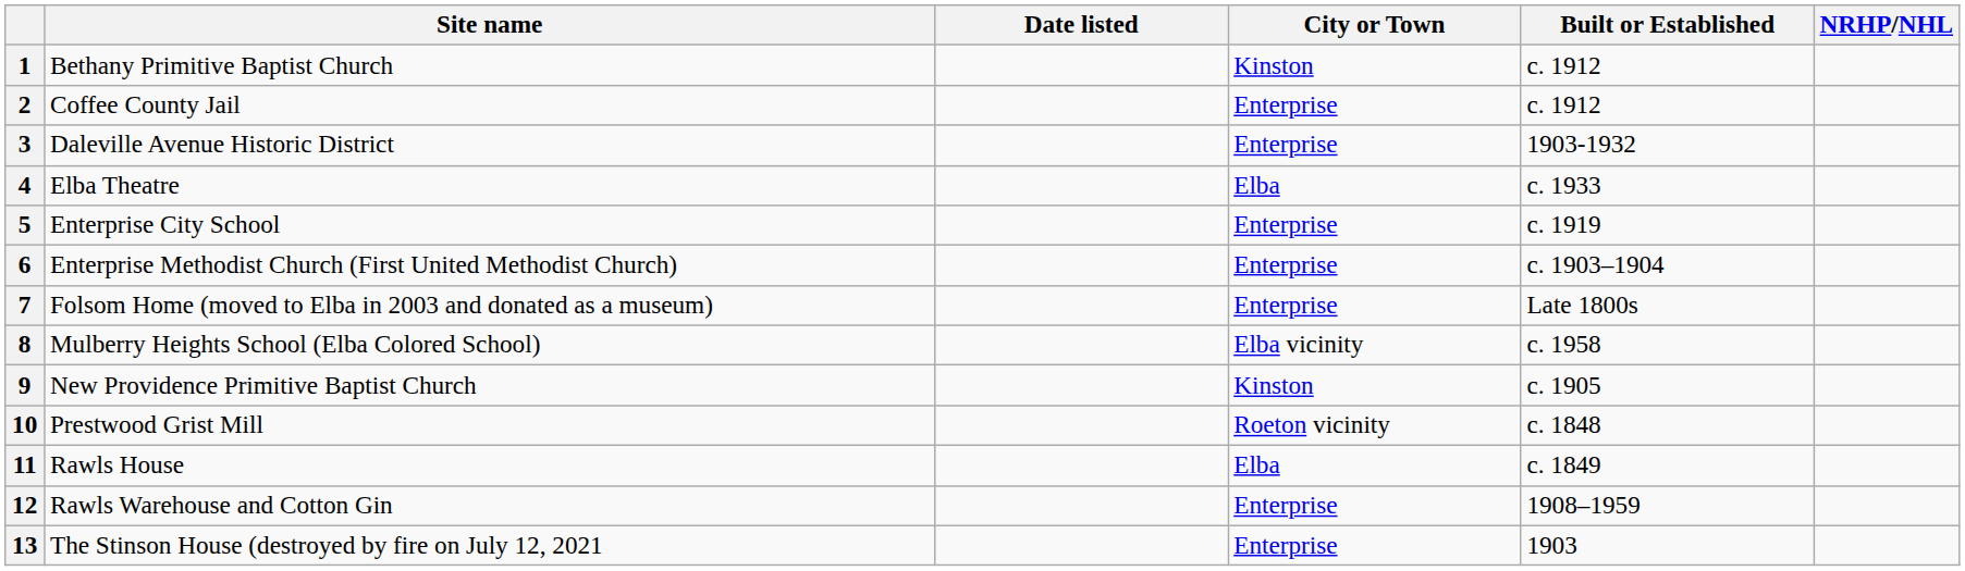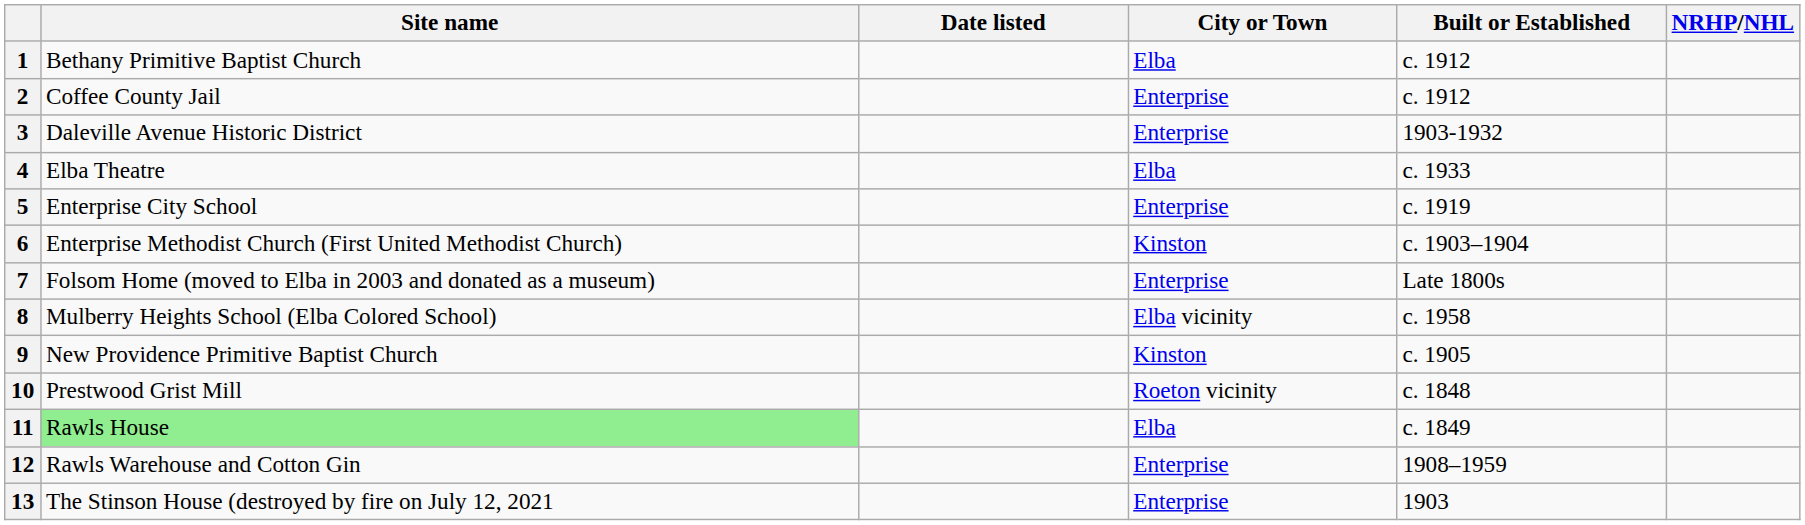 <table class="wikitable" style="width:98%">
 <tr>
 <th width = 2% ></th>
 <th><strong>Site name</strong></th>
 <th width = 15% ><strong>Date listed</strong></th>
 <th width = 15% ><strong>City or Town</strong></th>
 <th width = 15% ><strong>Built or Established</strong></th>
 <th width = 5%  ><strong><a href='#'>NRHP</a>/<a href='#'>NHL</a></strong></th>
 </tr>
 <tr>
 <th>1</th>
 <td>Bethany Primitive Baptist Church</td>
 <td></td>
-<td><a href='#'>Kinston</a></td>
+<td><a href='#'>Elba</a></td>
 <td>c. 1912</td>
 <td></td>
 </tr>
 <tr>
 <th>2</th>
 <td>Coffee County Jail</td>
 <td></td>
 <td><a href='#'>Enterprise</a></td>
 <td>c. 1912</td>
 <td></td>
 </tr>
 <tr>
 <th>3</th>
 <td>Daleville Avenue Historic District</td>
 <td></td>
 <td><a href='#'>Enterprise</a></td>
 <td>1903-1932</td>
 <td></td>
 </tr>
 <tr>
 <th>4</th>
 <td>Elba Theatre</td>
 <td></td>
 <td><a href='#'>Elba</a></td>
 <td>c. 1933</td>
 <td></td>
 </tr>
 <tr>
 <th>5</th>
 <td>Enterprise City School</td>
 <td></td>
 <td><a href='#'>Enterprise</a></td>
 <td>c. 1919</td>
 <td></td>
 </tr>
 <tr>
 <th>6</th>
 <td>Enterprise Methodist Church (First United Methodist Church)</td>
 <td></td>
-<td><a href='#'>Enterprise</a></td>
+<td><a href='#'>Kinston</a></td>
 <td>c. 1903–1904</td>
 <td></td>
 </tr>
 <tr>
 <th>7</th>
 <td>Folsom Home (moved to Elba in 2003 and donated as a museum)</td>
 <td></td>
 <td><a href='#'>Enterprise</a></td>
 <td>Late 1800s</td>
 <td></td>
 </tr>
 <tr>
 <th>8</th>
 <td>Mulberry Heights School (Elba Colored School)</td>
 <td></td>
 <td><a href='#'>Elba</a> vicinity</td>
 <td>c. 1958</td>
 <td></td>
 </tr>
 <tr>
 <th>9</th>
 <td>New Providence Primitive Baptist Church</td>
 <td></td>
 <td><a href='#'>Kinston</a></td>
 <td>c. 1905</td>
 <td></td>
 </tr>
 <tr>
 <th>10</th>
 <td>Prestwood Grist Mill</td>
 <td></td>
 <td><a href='#'>Roeton</a> vicinity</td>
 <td>c. 1848</td>
 <td></td>
 </tr>
 <tr>
 <th>11</th>
-<td>Rawls House</td>
+<td style="background: lightgreen;">Rawls House</td>
 <td></td>
 <td><a href='#'>Elba</a></td>
 <td>c. 1849</td>
 <td></td>
 </tr>
 <tr>
 <th>12</th>
 <td>Rawls Warehouse and Cotton Gin</td>
 <td></td>
 <td><a href='#'>Enterprise</a></td>
 <td>1908–1959</td>
 </tr>
 <tr>
 <th>13</th>
 <td>The Stinson House (destroyed by fire on July 12, 2021</td>
 <td></td>
 <td><a href='#'>Enterprise</a></td>
 <td>1903</td>
 <td></td>
 </tr>
 </table>
